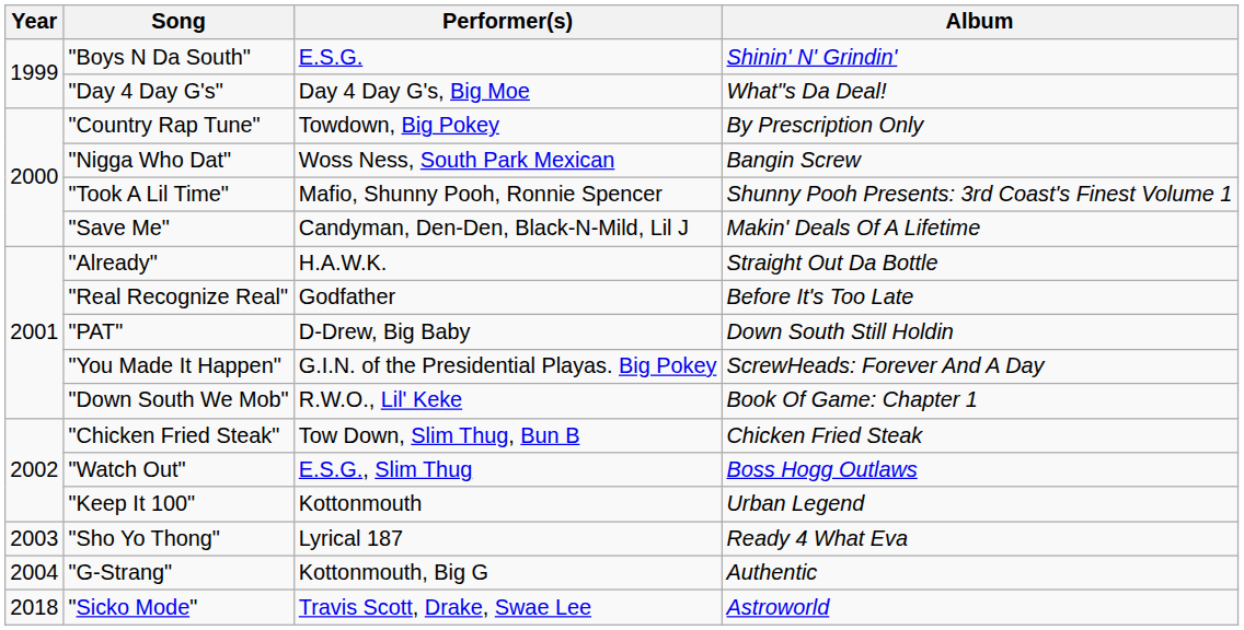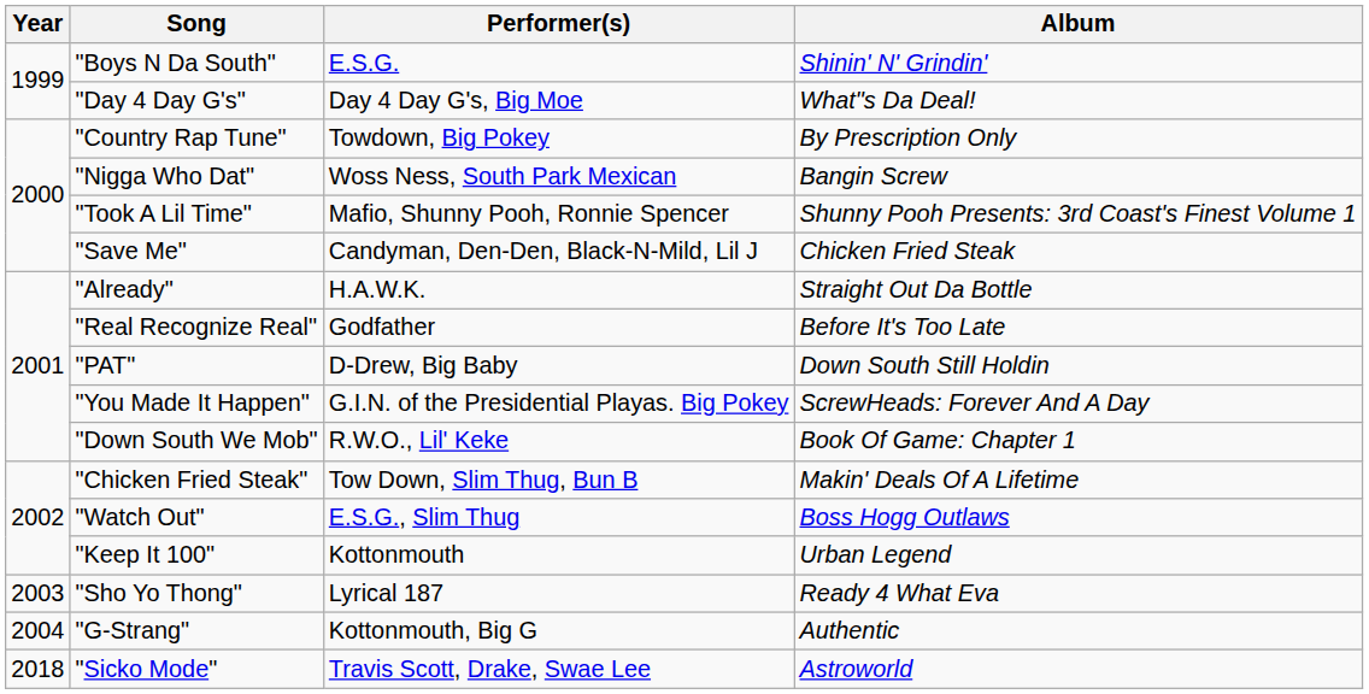 <table class="wikitable">
 <tr>
 <th>Year</th>
 <th>Song</th>
 <th>Performer(s)</th>
 <th>Album</th>
 </tr>
 <tr>
 <td rowspan="2">1999</td>
 <td>"Boys N Da South"</td>
 <td><a href='#'>E.S.G.</a></td>
 <td><em><a href='#'>Shinin' N' Grindin'</a></em></td>
 </tr>
 <tr>
 <td>"Day 4 Day G's"</td>
 <td>Day 4 Day G's, <a href='#'>Big Moe</a></td>
 <td><em>What"s Da Deal!</em></td>
 </tr>
 <tr>
 <td rowspan="4">2000</td>
 <td>"Country Rap Tune"</td>
 <td>Towdown, <a href='#'>Big Pokey</a></td>
 <td><em>By Prescription Only</em></td>
 </tr>
 <tr>
 <td>"Nigga Who Dat"</td>
 <td>Woss Ness, <a href='#'>South Park Mexican</a></td>
 <td><em>Bangin Screw</em></td>
 </tr>
 <tr>
 <td>"Took A Lil Time"</td>
 <td>Mafio, Shunny Pooh, Ronnie Spencer</td>
 <td><em>Shunny Pooh Presents: 3rd Coast's Finest Volume 1</em></td>
 </tr>
 <tr>
 <td>"Save Me"</td>
 <td>Candyman, Den-Den, Black-N-Mild, Lil J</td>
-<td><em>Makin' Deals Of A Lifetime</em></td>
+<td><em>Chicken Fried Steak</em></td>
 </tr>
 <tr>
 <td rowspan="5">2001</td>
 <td>"Already"</td>
 <td>H.A.W.K.</td>
 <td><em>Straight Out Da Bottle</em></td>
 </tr>
 <tr>
 <td>"Real Recognize Real"</td>
 <td>Godfather</td>
 <td><em>Before It's Too Late</em></td>
 </tr>
 <tr>
 <td>"PAT"</td>
 <td>D-Drew, Big Baby</td>
 <td><em>Down South Still Holdin</em></td>
 </tr>
 <tr>
 <td>"You Made It Happen"</td>
 <td>G.I.N. of the Presidential Playas. <a href='#'>Big Pokey</a></td>
 <td><em>ScrewHeads: Forever And A Day</em></td>
 </tr>
 <tr>
 <td>"Down South We Mob"</td>
 <td>R.W.O., <a href='#'>Lil' Keke</a></td>
 <td><em>Book Of Game: Chapter 1</em></td>
 </tr>
 <tr>
 <td rowspan="3">2002</td>
 <td>"Chicken Fried Steak"</td>
 <td>Tow Down, <a href='#'>Slim Thug</a>, <a href='#'>Bun B</a></td>
-<td><em>Chicken Fried Steak</em></td>
+<td><em>Makin' Deals Of A Lifetime</em></td>
 </tr>
 <tr>
 <td>"Watch Out"</td>
 <td><a href='#'>E.S.G.</a>, <a href='#'>Slim Thug</a></td>
 <td><em><a href='#'>Boss Hogg Outlaws</a></em></td>
 </tr>
 <tr>
 <td>"Keep It 100"</td>
 <td>Kottonmouth</td>
 <td><em>Urban Legend</em></td>
 </tr>
 <tr>
 <td>2003</td>
 <td>"Sho Yo Thong"</td>
 <td>Lyrical 187</td>
 <td><em>Ready 4 What Eva</em></td>
 </tr>
 <tr>
 <td>2004</td>
 <td>"G-Strang"</td>
 <td>Kottonmouth, Big G</td>
 <td><em>Authentic</em></td>
 </tr>
 <tr>
 <td>2018</td>
 <td>"<a href='#'>Sicko Mode</a>"</td>
 <td><a href='#'>Travis Scott</a>, <a href='#'>Drake</a>, <a href='#'>Swae Lee</a></td>
 <td><em><a href='#'>Astroworld</a></em></td>
 </tr>
 </table>
